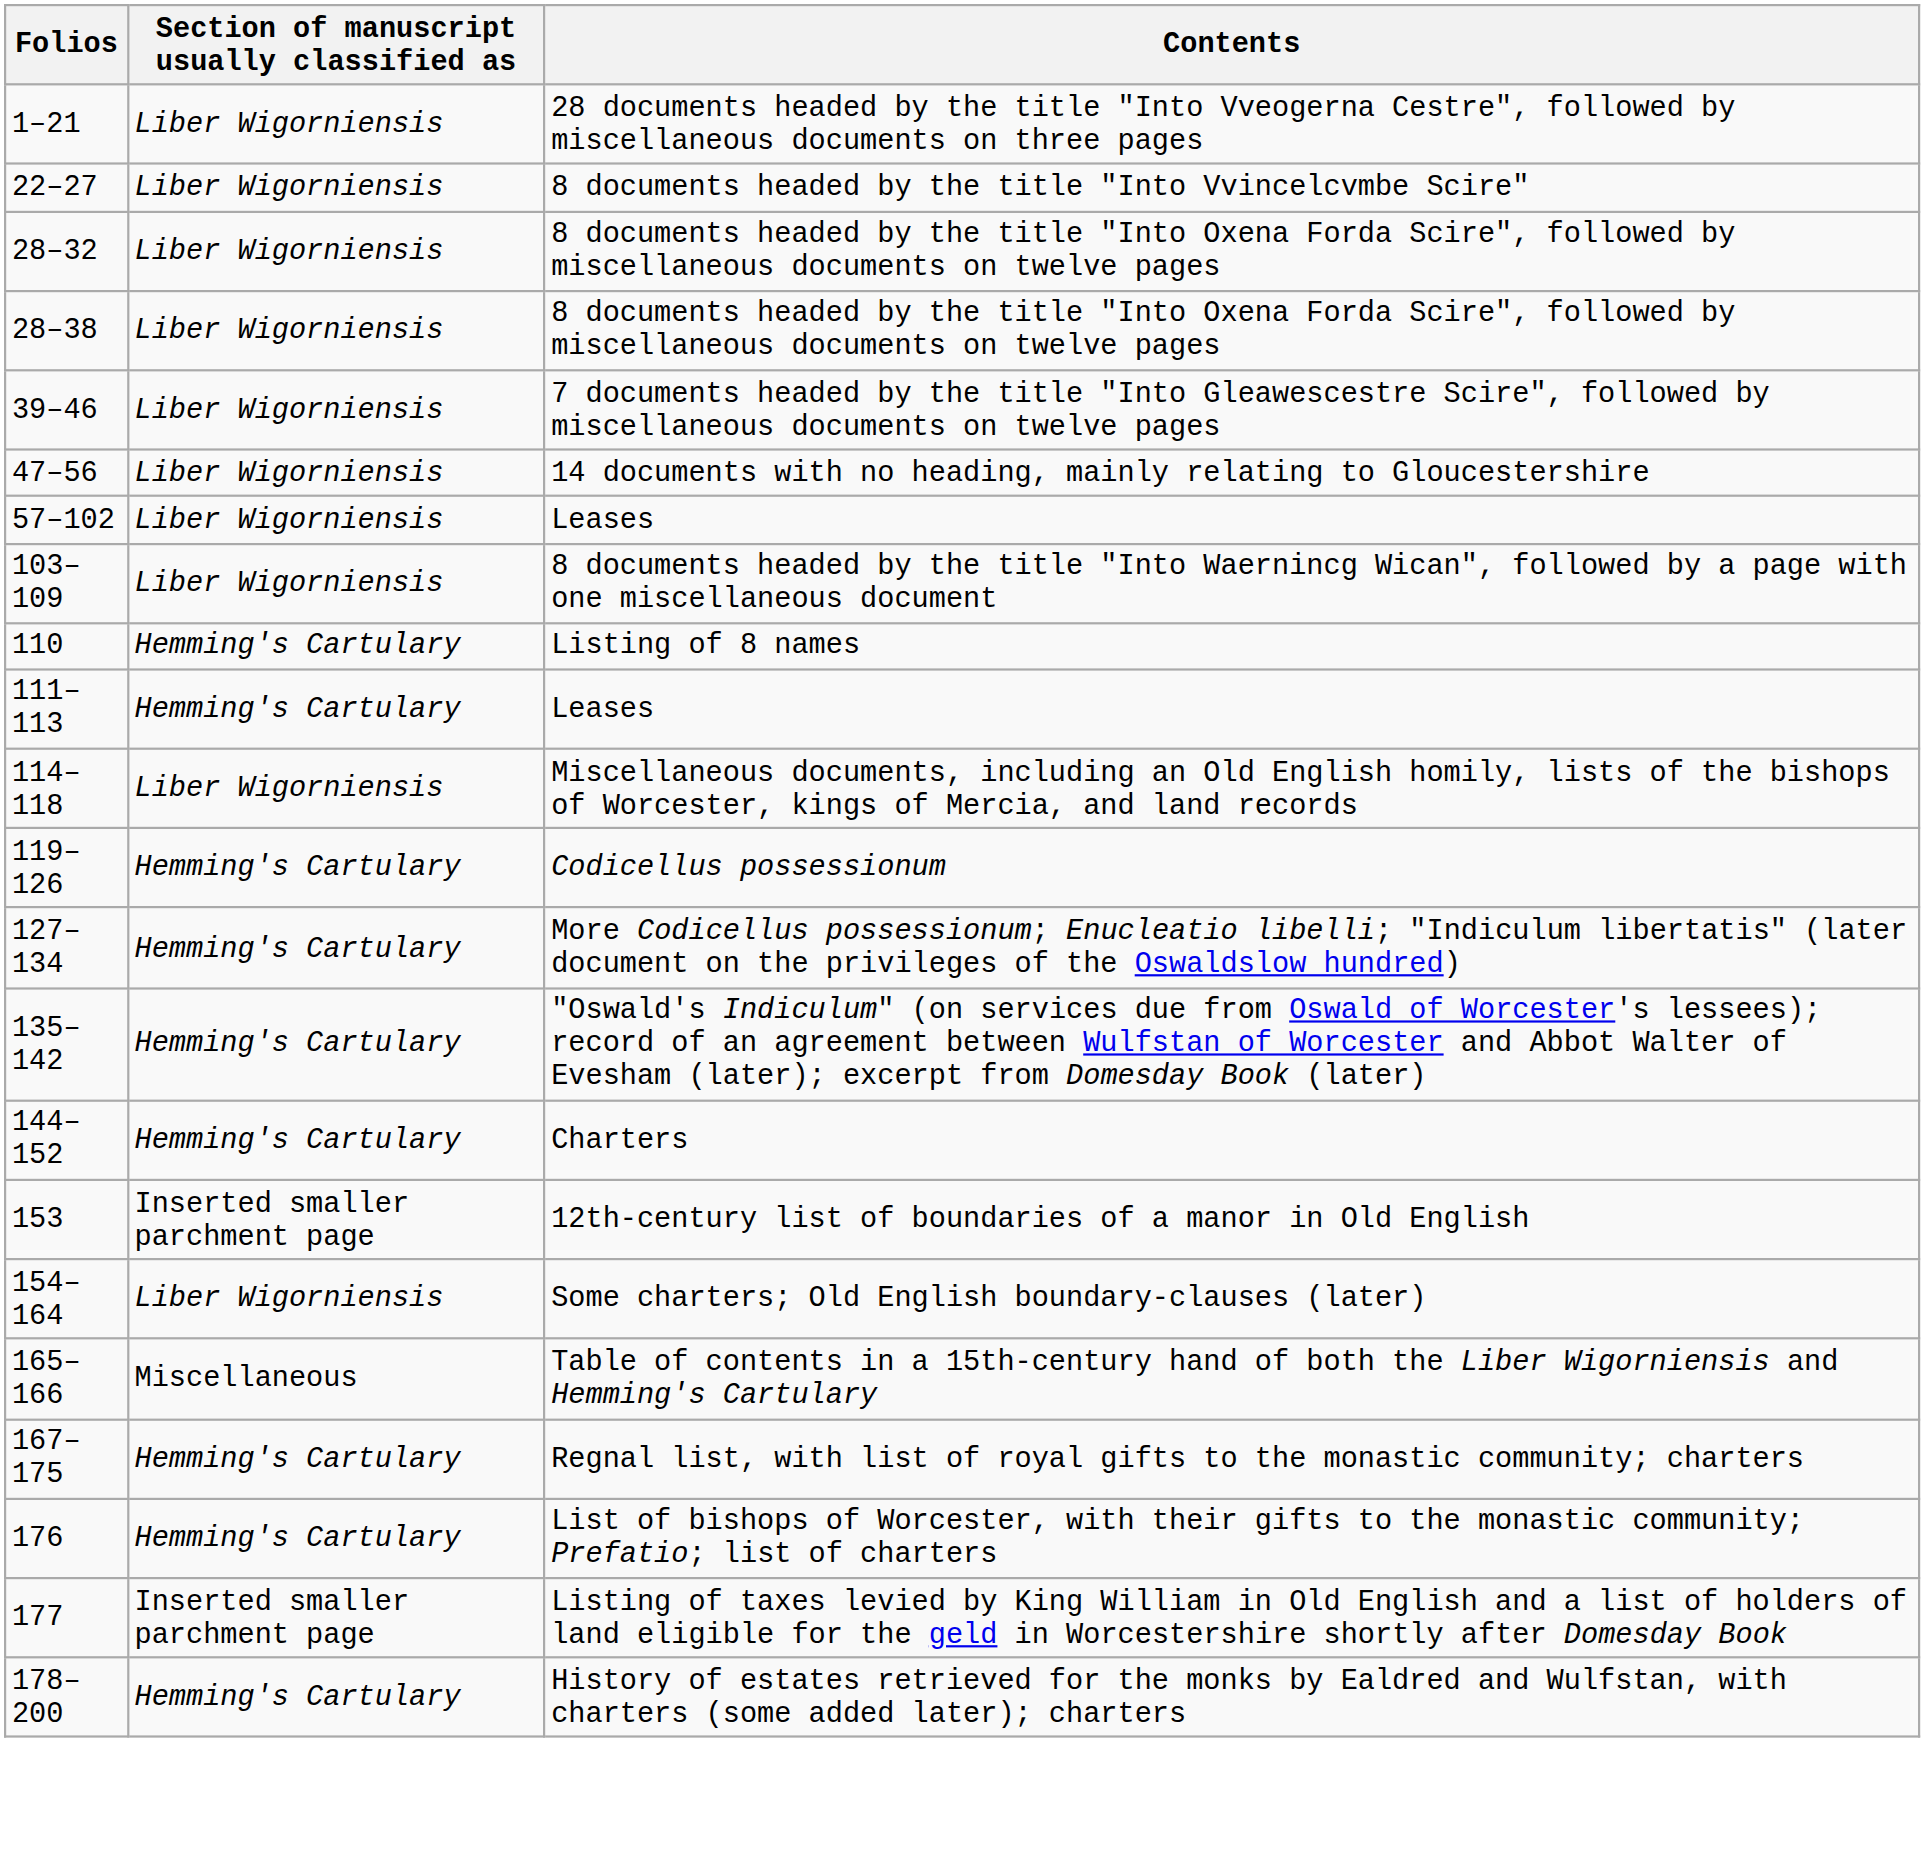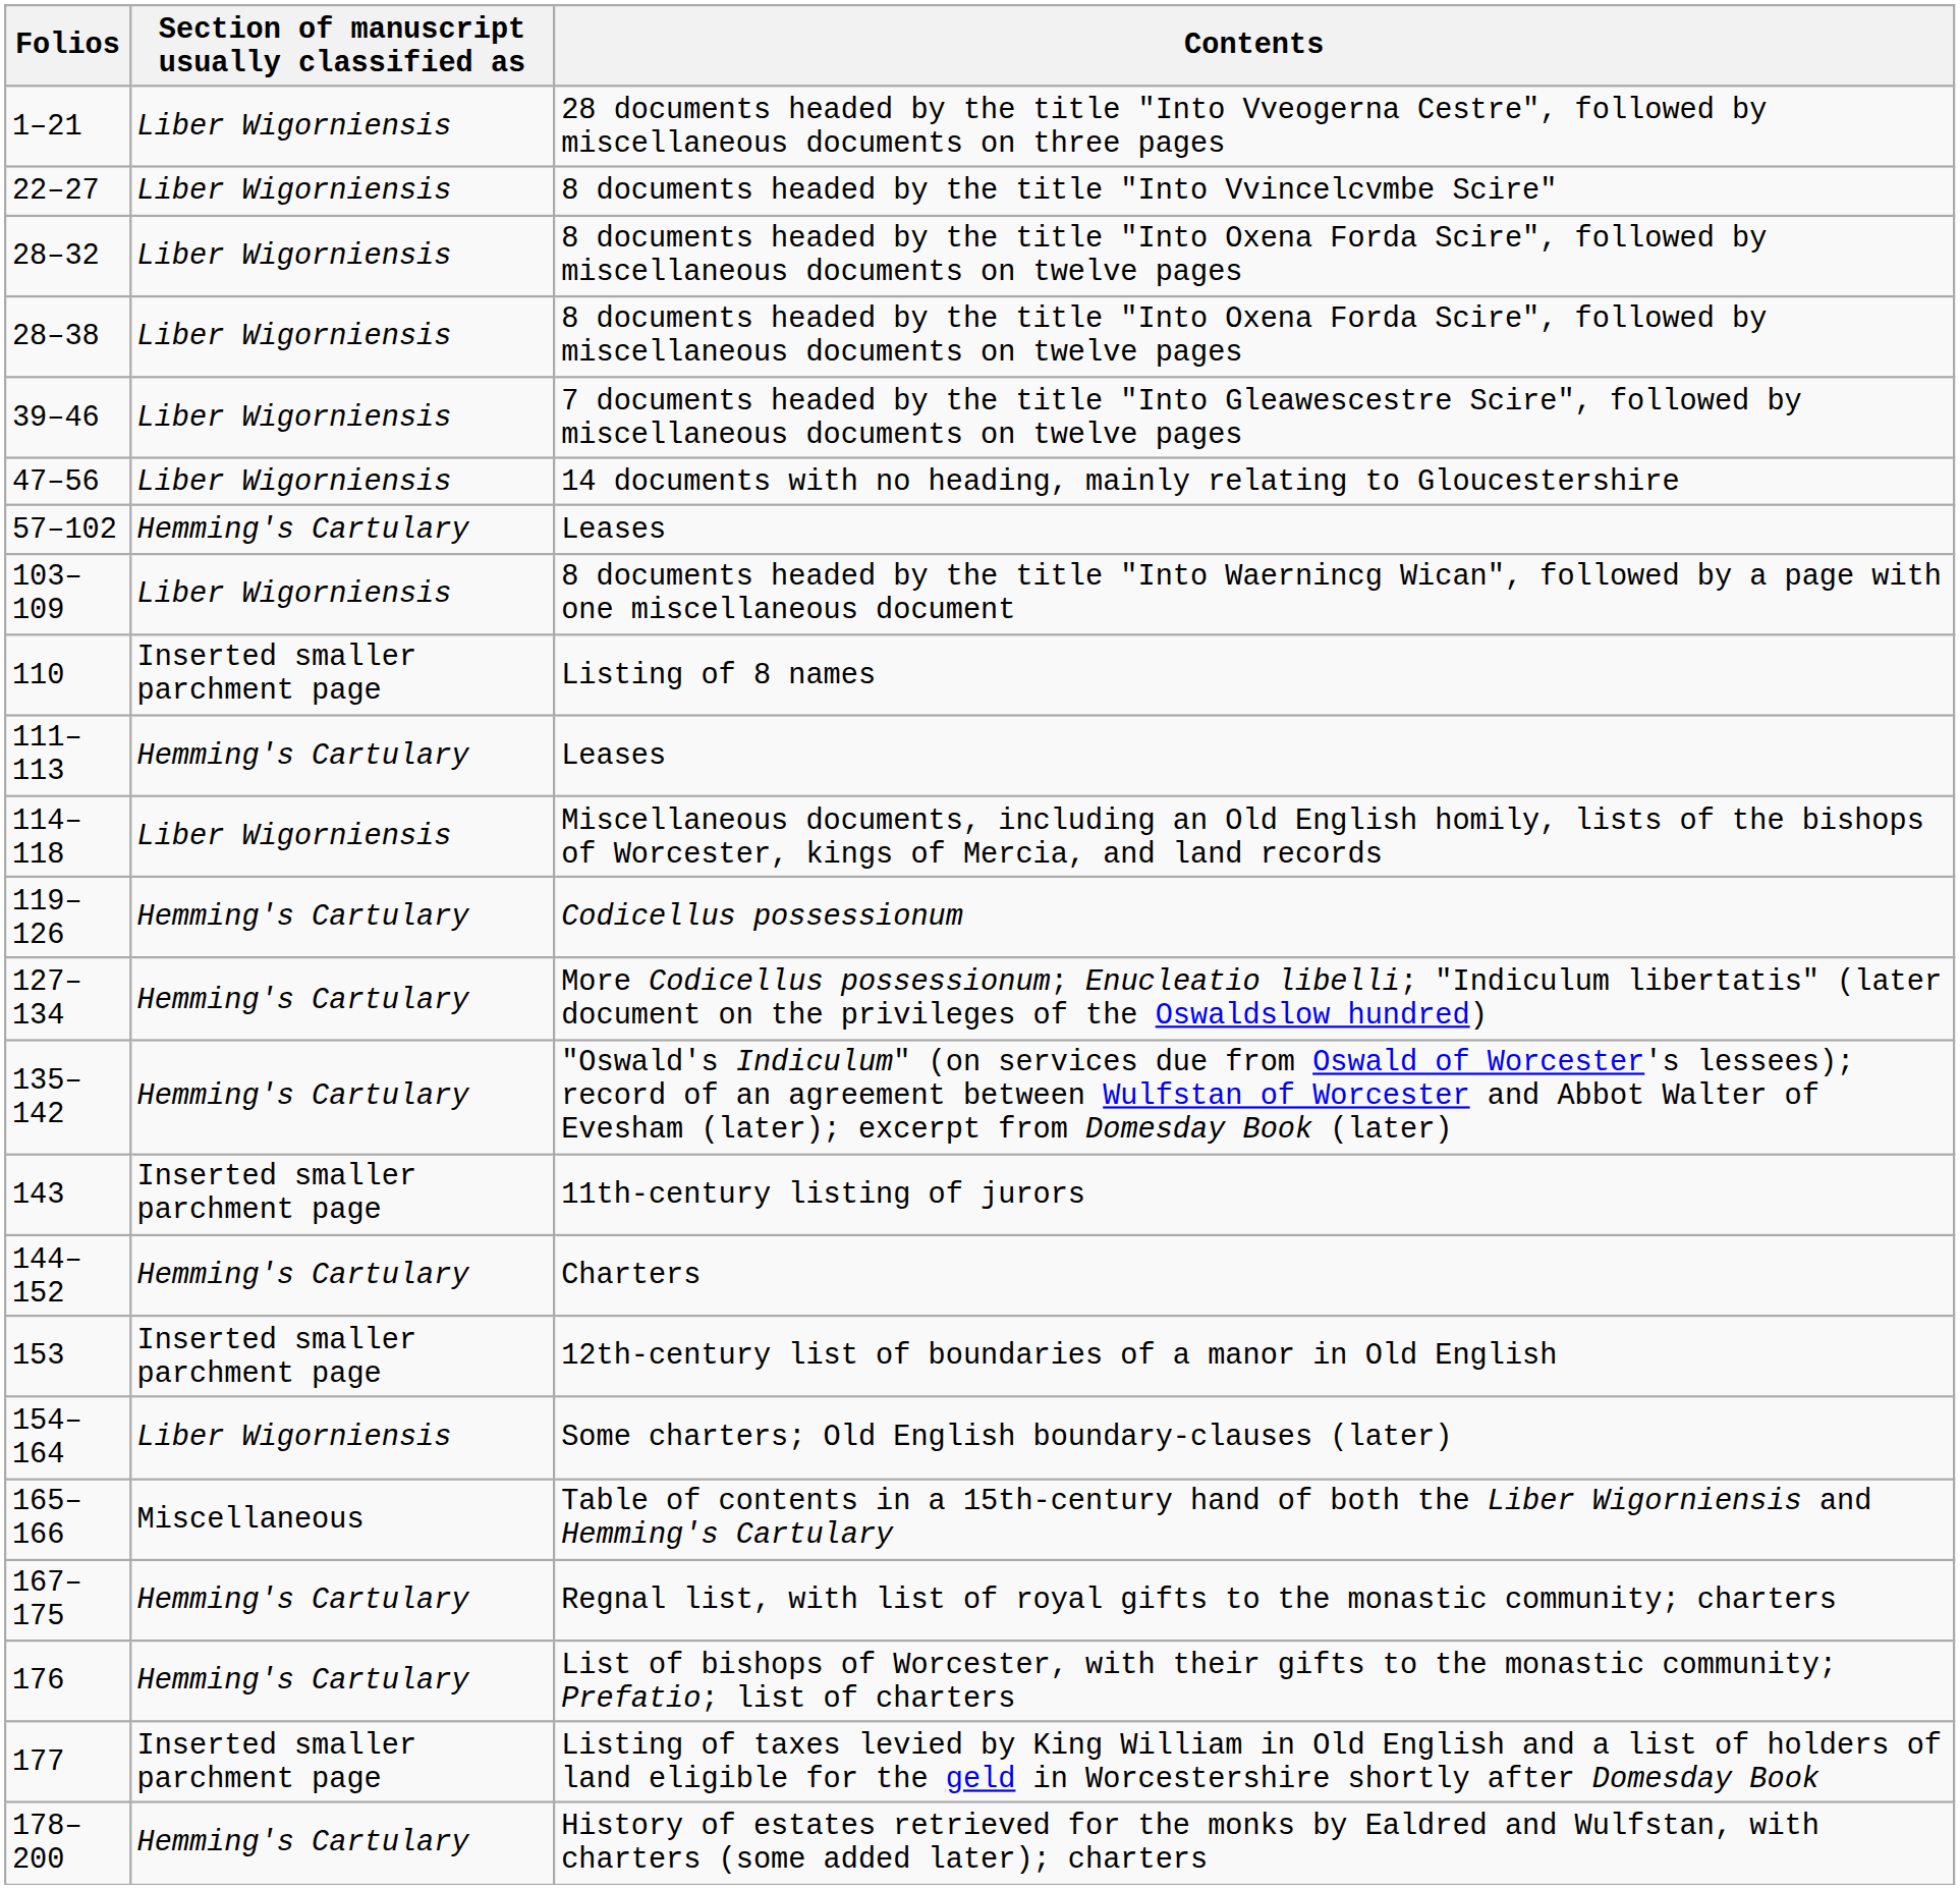 <table class="wikitable sortable" border="1">
 <tr>
 <th>Folios</th>
 <th>Section of manuscript usually classified as</th>
 <th>Contents</th>
 </tr>
 <tr>
 <td>1–21</td>
 <td><em>Liber Wigorniensis</em></td>
 <td>28 documents headed by the title "Into Vveogerna Cestre", followed by miscellaneous documents on three pages</td>
 </tr>
 <tr>
 <td>22–27</td>
 <td><em>Liber Wigorniensis</em></td>
 <td>8 documents headed by the title "Into Vvincelcvmbe Scire"</td>
 </tr>
 <tr>
 <td>28–32</td>
 <td><em>Liber Wigorniensis</em></td>
 <td>8 documents headed by the title "Into Oxena Forda Scire", followed by miscellaneous documents on twelve pages</td>
 </tr>
 <tr>
 <td>28–38</td>
 <td><em>Liber Wigorniensis</em></td>
 <td>8 documents headed by the title "Into Oxena Forda Scire", followed by miscellaneous documents on twelve pages</td>
 </tr>
 <tr>
 <td>39–46</td>
 <td><em>Liber Wigorniensis</em></td>
 <td>7 documents headed by the title "Into Gleawescestre Scire", followed by miscellaneous documents on twelve pages</td>
 </tr>
 <tr>
 <td>47–56</td>
 <td><em>Liber Wigorniensis</em></td>
 <td>14 documents with no heading, mainly relating to Gloucestershire</td>
 </tr>
 <tr>
 <td>57–102</td>
-<td><em>Liber Wigorniensis</em></td>
+<td><em>Hemming's Cartulary</em></td>
 <td>Leases</td>
 </tr>
 <tr>
 <td>103–109</td>
 <td><em>Liber Wigorniensis</em></td>
 <td>8 documents headed by the title "Into Waernincg Wican", followed by a page with one miscellaneous document</td>
 </tr>
 <tr>
 <td>110</td>
-<td><em>Hemming's Cartulary</em></td>
+<td>Inserted smaller parchment page</td>
 <td>Listing of 8 names</td>
 </tr>
 <tr>
 <td>111–113</td>
 <td><em>Hemming's Cartulary</em></td>
 <td>Leases</td>
 </tr>
 <tr>
 <td>114–118</td>
 <td><em>Liber Wigorniensis</em></td>
 <td>Miscellaneous documents, including an Old English homily, lists of the bishops of Worcester, kings of Mercia, and land records</td>
 </tr>
 <tr>
 <td>119–126</td>
 <td><em>Hemming's Cartulary</em></td>
 <td><em>Codicellus possessionum</em></td>
 </tr>
 <tr>
 <td>127–134</td>
 <td><em>Hemming's Cartulary</em></td>
 <td>More <em>Codicellus possessionum</em>; <em>Enucleatio libelli</em>; "Indiculum libertatis" (later document on the privileges of the <a href='#'>Oswaldslow hundred</a>)</td>
 </tr>
 <tr>
 <td>135–142</td>
 <td><em>Hemming's Cartulary</em></td>
 <td>"Oswald's <em>Indiculum</em>" (on services due from <a href='#'>Oswald of Worcester</a>'s lessees); record of an agreement between <a href='#'>Wulfstan of Worcester</a> and Abbot Walter of Evesham (later); excerpt from <em>Domesday Book</em> (later)</td>
+</tr>
+<tr>
+<td>143</td>
+<td>Inserted smaller parchment page</td>
+<td>11th-century listing of jurors</td>
 </tr>
 <tr>
 <td>144–152</td>
 <td><em>Hemming's Cartulary</em></td>
 <td>Charters</td>
 </tr>
 <tr>
 <td>153</td>
 <td>Inserted smaller parchment page</td>
 <td>12th-century list of boundaries of a manor in Old English</td>
 </tr>
 <tr>
 <td>154–164</td>
 <td><em>Liber Wigorniensis</em></td>
 <td>Some charters; Old English boundary-clauses (later)</td>
 </tr>
 <tr>
 <td>165–166</td>
 <td>Miscellaneous</td>
 <td>Table of contents in a 15th-century hand of both the <em>Liber Wigorniensis</em> and <em>Hemming's Cartulary</em></td>
 </tr>
 <tr>
 <td>167–175</td>
 <td><em>Hemming's Cartulary</em></td>
 <td>Regnal list, with list of royal gifts to the monastic community; charters</td>
 </tr>
 <tr>
 <td>176</td>
 <td><em>Hemming's Cartulary</em></td>
 <td>List of bishops of Worcester, with their gifts to the monastic community; <em>Prefatio</em>; list of charters</td>
 </tr>
 <tr>
 <td>177</td>
 <td>Inserted smaller parchment page</td>
 <td>Listing of taxes levied by King William in Old English and a list of holders of land eligible for the <a href='#'>geld</a> in Worcestershire shortly after <em>Domesday Book</em></td>
 </tr>
 <tr>
 <td>178–200</td>
 <td><em>Hemming's Cartulary</em></td>
 <td>History of estates retrieved for the monks by Ealdred and Wulfstan, with charters (some added later); charters</td>
 </tr>
 </table>
